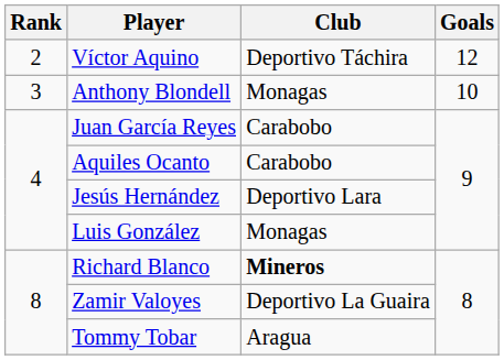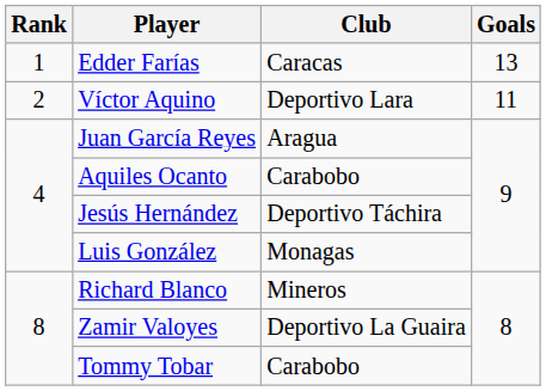 <table class="wikitable" style="text-align:center">
 <tr>
 <th>Rank</th>
 <th>Player</th>
 <th>Club</th>
 <th>Goals</th>
 </tr>
 <tr>
+<td>1</td>
+<td align="left"> <a href='#'>Edder Farías</a></td>
+<td align="left">Caracas</td>
+<td>13</td>
+</tr>
+<tr>
 <td>2</td>
 <td align="left"> <a href='#'>Víctor Aquino</a></td>
-<td align="left">Deportivo Táchira</td>
-<td>12</td>
-</tr>
-<tr>
-<td rowspan="1">3</td>
-<td align="left"> <a href='#'>Anthony Blondell</a></td>
-<td align="left">Monagas</td>
-<td rowspan="1">10</td>
+<td align="left">Deportivo Lara</td>
+<td>11</td>
 </tr>
 <tr>
 <td rowspan="4">4</td>
 <td align="left"> <a href='#'>Juan García Reyes</a></td>
-<td align="left">Carabobo</td>
+<td align="left">Aragua</td>
 <td rowspan="4">9</td>
 </tr>
 <tr>
 <td align="left"> <a href='#'>Aquiles Ocanto</a></td>
 <td align="left">Carabobo</td>
 </tr>
 <tr>
 <td align="left"> <a href='#'>Jesús Hernández</a></td>
-<td align="left">Deportivo Lara</td>
+<td align="left">Deportivo Táchira</td>
 </tr>
 <tr>
 <td align="left"> <a href='#'>Luis González</a></td>
 <td align="left">Monagas</td>
 </tr>
 <tr>
 <td rowspan="4">8</td>
 <td align="left"> <a href='#'>Richard Blanco</a></td>
-<td align="left"><strong>Mineros</strong></td>
+<td align="left">Mineros</td>
 <td rowspan="4">8</td>
 </tr>
 <tr>
 <td align="left"> <a href='#'>Zamir Valoyes</a></td>
 <td align="left">Deportivo La Guaira</td>
 </tr>
 <tr>
 <td align="left"> <a href='#'>Tommy Tobar</a></td>
-<td align="left">Aragua</td>
+<td align="left">Carabobo</td>
 </tr>
 </table>
